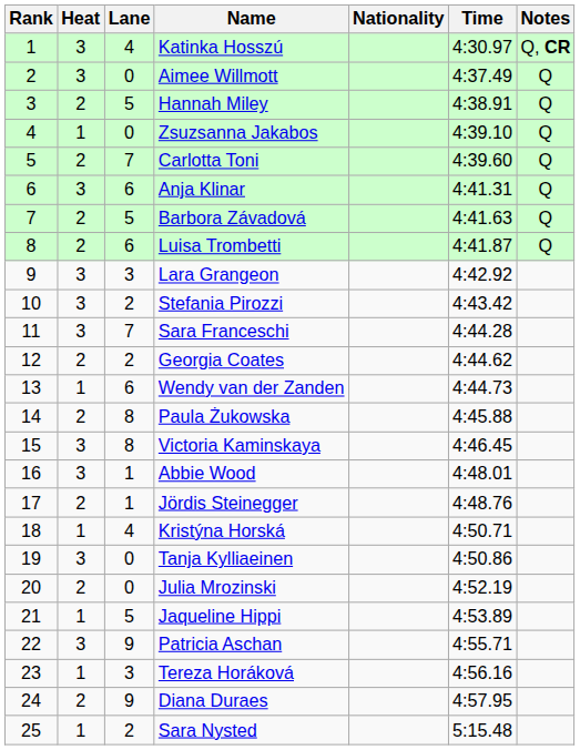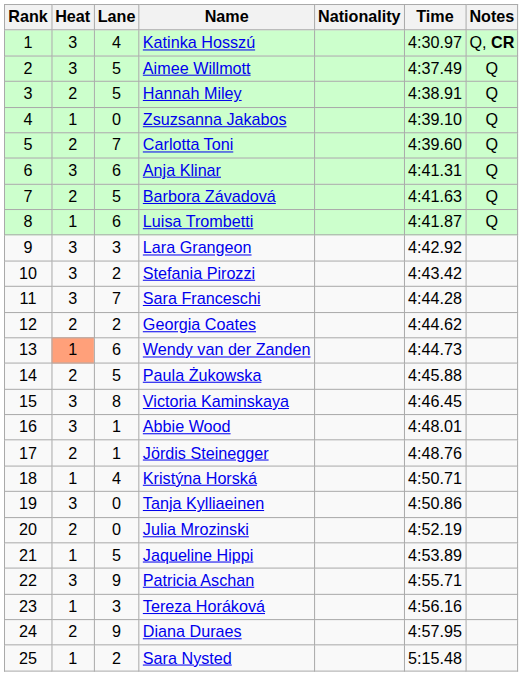 <table class="wikitable sortable" style="text-align:center">
 <tr>
 <th>Rank</th>
 <th>Heat</th>
 <th>Lane</th>
 <th>Name</th>
 <th>Nationality</th>
 <th>Time</th>
 <th>Notes</th>
 </tr>
 <tr bgcolor=ccffcc>
 <td>1</td>
 <td>3</td>
 <td>4</td>
 <td align=left><a href='#'>Katinka Hosszú</a></td>
 <td align=left></td>
 <td>4:30.97</td>
 <td>Q, <strong>CR</strong></td>
 </tr>
 <tr bgcolor=ccffcc>
 <td>2</td>
 <td>3</td>
-<td>0</td>
+<td>5</td>
 <td align=left><a href='#'>Aimee Willmott</a></td>
 <td align=left></td>
 <td>4:37.49</td>
 <td>Q</td>
 </tr>
 <tr bgcolor=ccffcc>
 <td>3</td>
 <td>2</td>
 <td>5</td>
 <td align=left><a href='#'>Hannah Miley</a></td>
 <td align=left></td>
 <td>4:38.91</td>
 <td>Q</td>
 </tr>
 <tr bgcolor=ccffcc>
 <td>4</td>
 <td>1</td>
 <td>0</td>
 <td align=left><a href='#'>Zsuzsanna Jakabos</a></td>
 <td align=left></td>
 <td>4:39.10</td>
 <td>Q</td>
 </tr>
 <tr bgcolor=ccffcc>
 <td>5</td>
 <td>2</td>
 <td>7</td>
 <td align=left><a href='#'>Carlotta Toni</a></td>
 <td align=left></td>
 <td>4:39.60</td>
 <td>Q</td>
 </tr>
 <tr bgcolor=ccffcc>
 <td>6</td>
 <td>3</td>
 <td>6</td>
 <td align=left><a href='#'>Anja Klinar</a></td>
 <td align=left></td>
 <td>4:41.31</td>
 <td>Q</td>
 </tr>
 <tr bgcolor=ccffcc>
 <td>7</td>
 <td>2</td>
 <td>5</td>
 <td align=left><a href='#'>Barbora Závadová</a></td>
 <td align=left></td>
 <td>4:41.63</td>
 <td>Q</td>
 </tr>
 <tr bgcolor=ccffcc>
 <td>8</td>
-<td>2</td>
+<td>1</td>
 <td>6</td>
 <td align=left><a href='#'>Luisa Trombetti</a></td>
 <td align=left></td>
 <td>4:41.87</td>
 <td>Q</td>
 </tr>
 <tr>
 <td>9</td>
 <td>3</td>
 <td>3</td>
 <td align=left><a href='#'>Lara Grangeon</a></td>
 <td align=left></td>
 <td>4:42.92</td>
 <td></td>
 </tr>
 <tr>
 <td>10</td>
 <td>3</td>
 <td>2</td>
 <td align=left><a href='#'>Stefania Pirozzi</a></td>
 <td align=left></td>
 <td>4:43.42</td>
 <td></td>
 </tr>
 <tr>
 <td>11</td>
 <td>3</td>
 <td>7</td>
 <td align=left><a href='#'>Sara Franceschi</a></td>
 <td align=left></td>
 <td>4:44.28</td>
 <td></td>
 </tr>
 <tr>
 <td>12</td>
 <td>2</td>
 <td>2</td>
 <td align=left><a href='#'>Georgia Coates</a></td>
 <td align=left></td>
 <td>4:44.62</td>
 <td></td>
 </tr>
 <tr>
 <td>13</td>
-<td>1</td>
+<td style="background: lightsalmon;">1</td>
 <td>6</td>
 <td align=left><a href='#'>Wendy van der Zanden</a></td>
 <td align=left></td>
 <td>4:44.73</td>
 <td></td>
 </tr>
 <tr>
 <td>14</td>
 <td>2</td>
-<td>8</td>
+<td>5</td>
 <td align=left><a href='#'>Paula Żukowska</a></td>
 <td align=left></td>
 <td>4:45.88</td>
 <td></td>
 </tr>
 <tr>
 <td>15</td>
 <td>3</td>
 <td>8</td>
 <td align=left><a href='#'>Victoria Kaminskaya</a></td>
 <td align=left></td>
 <td>4:46.45</td>
 <td></td>
 </tr>
 <tr>
 <td>16</td>
 <td>3</td>
 <td>1</td>
 <td align=left><a href='#'>Abbie Wood</a></td>
 <td align=left></td>
 <td>4:48.01</td>
 <td></td>
 </tr>
 <tr>
 <td>17</td>
 <td>2</td>
 <td>1</td>
 <td align=left><a href='#'>Jördis Steinegger</a></td>
 <td align=left></td>
 <td>4:48.76</td>
 <td></td>
 </tr>
 <tr>
 <td>18</td>
 <td>1</td>
 <td>4</td>
 <td align=left><a href='#'>Kristýna Horská</a></td>
 <td align=left></td>
 <td>4:50.71</td>
 <td></td>
 </tr>
 <tr>
 <td>19</td>
 <td>3</td>
 <td>0</td>
 <td align=left><a href='#'>Tanja Kylliaeinen</a></td>
 <td align=left></td>
 <td>4:50.86</td>
 <td></td>
 </tr>
 <tr>
 <td>20</td>
 <td>2</td>
 <td>0</td>
 <td align=left><a href='#'>Julia Mrozinski</a></td>
 <td align=left></td>
 <td>4:52.19</td>
 <td></td>
 </tr>
 <tr>
 <td>21</td>
 <td>1</td>
 <td>5</td>
 <td align=left><a href='#'>Jaqueline Hippi</a></td>
 <td align=left></td>
 <td>4:53.89</td>
 <td></td>
 </tr>
 <tr>
 <td>22</td>
 <td>3</td>
 <td>9</td>
 <td align=left><a href='#'>Patricia Aschan</a></td>
 <td align=left></td>
 <td>4:55.71</td>
 <td></td>
 </tr>
 <tr>
 <td>23</td>
 <td>1</td>
 <td>3</td>
 <td align=left><a href='#'>Tereza Horáková</a></td>
 <td align=left></td>
 <td>4:56.16</td>
 <td></td>
 </tr>
 <tr>
 <td>24</td>
 <td>2</td>
 <td>9</td>
 <td align=left><a href='#'>Diana Duraes</a></td>
 <td align=left></td>
 <td>4:57.95</td>
 <td></td>
 </tr>
 <tr>
 <td>25</td>
 <td>1</td>
 <td>2</td>
 <td align=left><a href='#'>Sara Nysted</a></td>
 <td align=left></td>
 <td>5:15.48</td>
 <td></td>
 </tr>
 </table>
